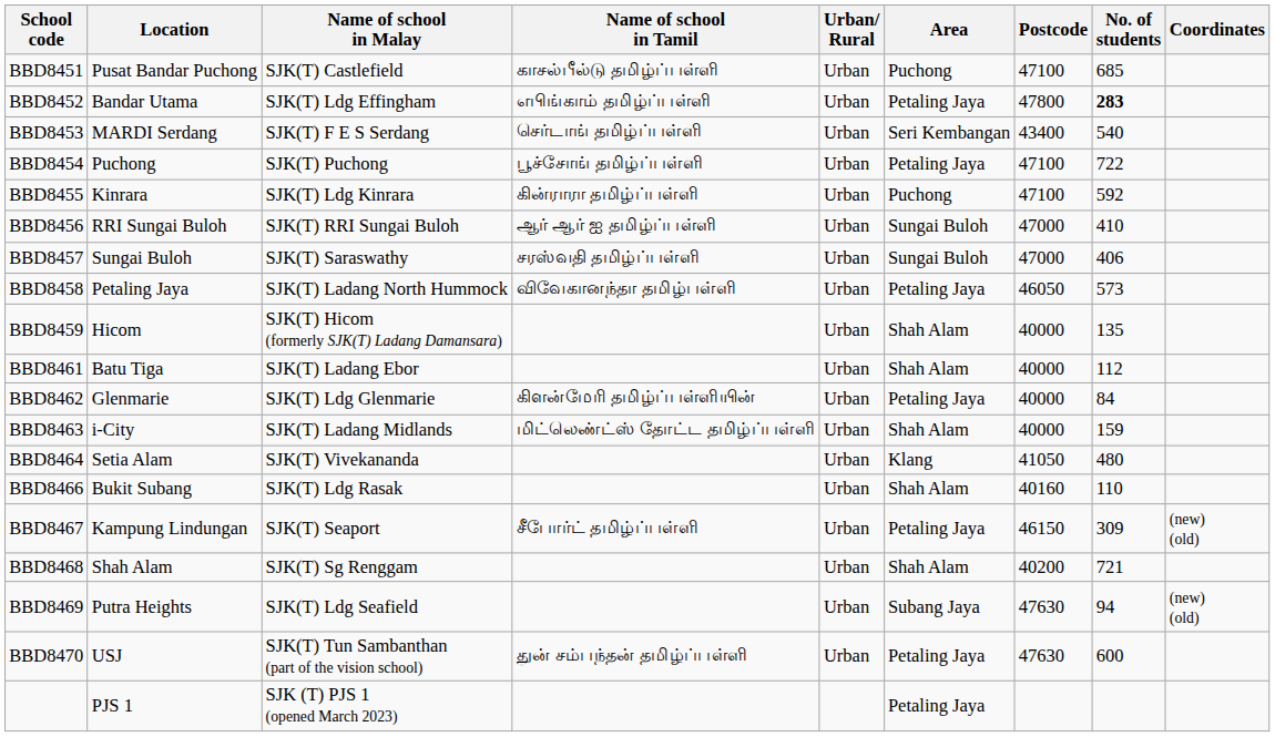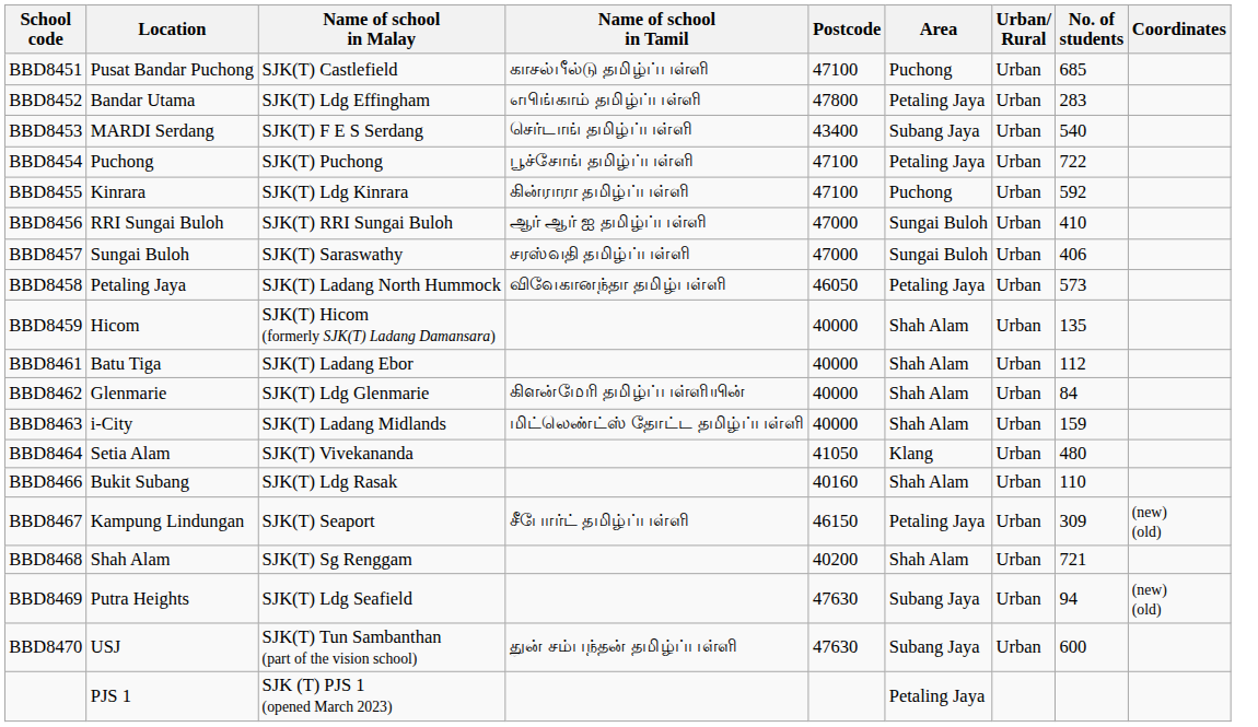 <table class="wikitable sortable">
 <tr>
 <th>School<br>code</th>
 <th>Location</th>
 <th>Name of school<br>in Malay</th>
 <th>Name of school<br>in Tamil</th>
+<th>Postcode</th>
+<th>Area</th>
 <th>Urban/<br>Rural</th>
-<th>Area</th>
-<th>Postcode</th>
 <th>No. of<br>students</th>
 <th>Coordinates</th>
 </tr>
 <tr>
 <td>BBD8451</td>
 <td>Pusat Bandar Puchong</td>
 <td>SJK(T) Castlefield</td>
 <td>காசல்பீல்டு தமிழ்ப்பள்ளி</td>
+<td>47100</td>
+<td>Puchong</td>
 <td>Urban</td>
-<td>Puchong</td>
-<td>47100</td>
 <td>685</td>
 <td></td>
 </tr>
 <tr>
 <td>BBD8452</td>
 <td>Bandar Utama</td>
 <td>SJK(T) Ldg Effingham</td>
 <td>எபிங்காம் தமிழ்ப்பள்ளி</td>
+<td>47800</td>
+<td>Petaling Jaya</td>
 <td>Urban</td>
-<td>Petaling Jaya</td>
-<td>47800</td>
-<td><strong>283</strong></td>
+<td>283</td>
 <td></td>
 </tr>
 <tr>
 <td>BBD8453</td>
 <td>MARDI Serdang</td>
 <td>SJK(T) F E S Serdang</td>
 <td>செர்டாங் தமிழ்ப்பள்ளி</td>
+<td>43400</td>
+<td>Subang Jaya</td>
 <td>Urban</td>
-<td>Seri Kembangan</td>
-<td>43400</td>
 <td>540</td>
 <td></td>
 </tr>
 <tr>
 <td>BBD8454</td>
 <td>Puchong</td>
 <td>SJK(T) Puchong</td>
 <td>பூச்சோங் தமிழ்ப்பள்ளி</td>
+<td>47100</td>
+<td>Petaling Jaya</td>
 <td>Urban</td>
-<td>Petaling Jaya</td>
-<td>47100</td>
 <td>722</td>
 <td></td>
 </tr>
 <tr>
 <td>BBD8455</td>
 <td>Kinrara</td>
 <td>SJK(T) Ldg Kinrara</td>
 <td>கின்ராரா தமிழ்ப்பள்ளி</td>
+<td>47100</td>
+<td>Puchong</td>
 <td>Urban</td>
-<td>Puchong</td>
-<td>47100</td>
 <td>592</td>
 <td></td>
 </tr>
 <tr>
 <td>BBD8456</td>
 <td>RRI Sungai Buloh</td>
 <td>SJK(T) RRI Sungai Buloh</td>
 <td>ஆர் ஆர் ஐ தமிழ்ப்பள்ளி</td>
+<td>47000</td>
+<td>Sungai Buloh</td>
 <td>Urban</td>
-<td>Sungai Buloh</td>
-<td>47000</td>
 <td>410</td>
 <td></td>
 </tr>
 <tr>
 <td>BBD8457</td>
 <td>Sungai Buloh</td>
 <td>SJK(T) Saraswathy</td>
 <td>சரஸ்வதி தமிழ்ப்பள்ளி</td>
+<td>47000</td>
+<td>Sungai Buloh</td>
 <td>Urban</td>
-<td>Sungai Buloh</td>
-<td>47000</td>
 <td>406</td>
 <td></td>
 </tr>
 <tr>
 <td>BBD8458</td>
 <td>Petaling Jaya</td>
 <td>SJK(T) Ladang North Hummock</td>
 <td>விவேகானந்தா தமிழ்பள்ளி</td>
+<td>46050</td>
+<td>Petaling Jaya</td>
 <td>Urban</td>
-<td>Petaling Jaya</td>
-<td>46050</td>
 <td>573</td>
 <td></td>
 </tr>
 <tr>
 <td>BBD8459</td>
 <td>Hicom</td>
 <td>SJK(T) Hicom<br><small>(formerly <em>SJK(T) Ladang Damansara</em>)</small></td>
 <td></td>
+<td>40000</td>
+<td>Shah Alam</td>
 <td>Urban</td>
-<td>Shah Alam</td>
-<td>40000</td>
 <td>135</td>
 <td></td>
 </tr>
 <tr>
 <td>BBD8461</td>
 <td>Batu Tiga</td>
 <td>SJK(T) Ladang Ebor</td>
 <td></td>
+<td>40000</td>
+<td>Shah Alam</td>
 <td>Urban</td>
-<td>Shah Alam</td>
-<td>40000</td>
 <td>112</td>
 <td></td>
 </tr>
 <tr>
 <td>BBD8462</td>
 <td>Glenmarie</td>
 <td>SJK(T) Ldg Glenmarie</td>
 <td>கிளன்மேரி தமிழ்ப்பள்ளியின்</td>
+<td>40000</td>
+<td>Shah Alam</td>
 <td>Urban</td>
-<td>Petaling Jaya</td>
-<td>40000</td>
 <td>84</td>
 <td></td>
 </tr>
 <tr>
 <td>BBD8463</td>
 <td>i-City</td>
 <td>SJK(T) Ladang Midlands</td>
 <td>மிட்லெண்ட்ஸ் தோட்ட தமிழ்ப்பள்ளி</td>
+<td>40000</td>
+<td>Shah Alam</td>
 <td>Urban</td>
-<td>Shah Alam</td>
-<td>40000</td>
 <td>159</td>
 <td></td>
 </tr>
 <tr>
 <td>BBD8464</td>
 <td>Setia Alam</td>
 <td>SJK(T) Vivekananda</td>
 <td></td>
+<td>41050</td>
+<td>Klang</td>
 <td>Urban</td>
-<td>Klang</td>
-<td>41050</td>
 <td>480</td>
 <td></td>
 </tr>
 <tr>
 <td>BBD8466</td>
 <td>Bukit Subang</td>
 <td>SJK(T) Ldg Rasak</td>
 <td></td>
+<td>40160</td>
+<td>Shah Alam</td>
 <td>Urban</td>
-<td>Shah Alam</td>
-<td>40160</td>
 <td>110</td>
 <td></td>
 </tr>
 <tr>
 <td>BBD8467</td>
 <td>Kampung Lindungan</td>
 <td>SJK(T) Seaport</td>
 <td>சீபோர்ட் தமிழ்ப்பள்ளி</td>
+<td>46150</td>
+<td>Petaling Jaya</td>
 <td>Urban</td>
-<td>Petaling Jaya</td>
-<td>46150</td>
 <td>309</td>
 <td><small> (new)</small><br><small> (old)</small></td>
 </tr>
 <tr>
 <td>BBD8468</td>
 <td>Shah Alam</td>
 <td>SJK(T) Sg Renggam</td>
 <td></td>
+<td>40200</td>
+<td>Shah Alam</td>
 <td>Urban</td>
-<td>Shah Alam</td>
-<td>40200</td>
 <td>721</td>
 <td></td>
 </tr>
 <tr>
 <td>BBD8469</td>
 <td>Putra Heights</td>
 <td>SJK(T) Ldg Seafield</td>
 <td></td>
+<td>47630</td>
+<td>Subang Jaya</td>
 <td>Urban</td>
-<td>Subang Jaya</td>
-<td>47630</td>
 <td>94</td>
 <td><small> (new)</small><br><small> (old)</small></td>
 </tr>
 <tr>
 <td>BBD8470</td>
 <td>USJ</td>
 <td>SJK(T) Tun Sambanthan<br><small>(part of the vision school)</small></td>
 <td>துன் சம்பந்தன் தமிழ்ப்பள்ளி</td>
+<td>47630</td>
+<td>Subang Jaya</td>
 <td>Urban</td>
-<td>Petaling Jaya</td>
-<td>47630</td>
 <td>600</td>
 <td></td>
 </tr>
 <tr>
 <td></td>
 <td>PJS 1</td>
 <td>SJK (T) PJS 1<br><small>(opened March 2023)</small></td>
 <td></td>
 <td></td>
 <td>Petaling Jaya</td>
 <td></td>
 <td></td>
 <td></td>
 </tr>
 </table>
